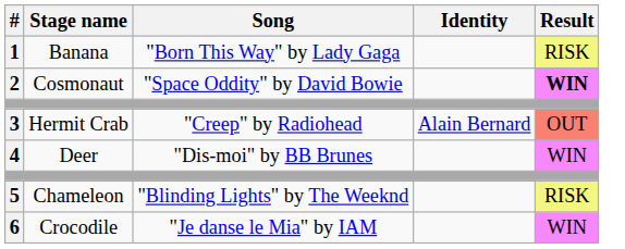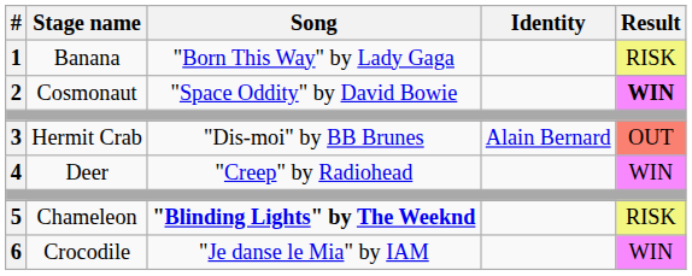 <table class="wikitable plainrowheaders" style="text-align: center;">
 <tr>
 <th>#</th>
 <th>Stage name</th>
 <th>Song</th>
 <th>Identity</th>
 <th>Result</th>
 </tr>
 <tr>
 <th>1</th>
 <td>Banana</td>
 <td>"<a href='#'>Born This Way</a>" by <a href='#'>Lady Gaga</a></td>
 <td></td>
 <td bgcolor="#F3F781">RISK</td>
 </tr>
 <tr>
 <th>2</th>
 <td>Cosmonaut</td>
 <td>"<a href='#'>Space Oddity</a>" by <a href='#'>David Bowie</a></td>
 <td></td>
 <td bgcolor=#F888FD><strong>WIN</strong></td>
 </tr>
 <tr>
 <td colspan="5" style="background:darkgray"></td>
 </tr>
 <tr>
 <th>3</th>
 <td>Hermit Crab</td>
-<td>"<a href='#'>Creep</a>" by <a href='#'>Radiohead</a></td>
+<td>"Dis-moi" by <a href='#'>BB Brunes</a></td>
 <td><a href='#'>Alain Bernard</a></td>
 <td bgcolor=salmon>OUT</td>
 </tr>
 <tr>
 <th>4</th>
 <td>Deer</td>
-<td>"Dis-moi" by <a href='#'>BB Brunes</a></td>
+<td>"<a href='#'>Creep</a>" by <a href='#'>Radiohead</a></td>
 <td></td>
 <td bgcolor=#F888FD>WIN</td>
 </tr>
 <tr>
 <td colspan="5" style="background:darkgray"></td>
 </tr>
 <tr>
 <th>5</th>
 <td>Chameleon</td>
-<td>"<a href='#'>Blinding Lights</a>" by <a href='#'>The Weeknd</a></td>
+<td><strong>"<a href='#'>Blinding Lights</a>" by <a href='#'>The Weeknd</a></strong></td>
 <td></td>
 <td bgcolor="#F3F781">RISK</td>
 </tr>
 <tr>
 <th>6</th>
 <td>Crocodile</td>
 <td>"<a href='#'>Je danse le Mia</a>" by <a href='#'>IAM</a></td>
 <td></td>
 <td bgcolor=#F888FD>WIN</td>
 </tr>
 </table>
